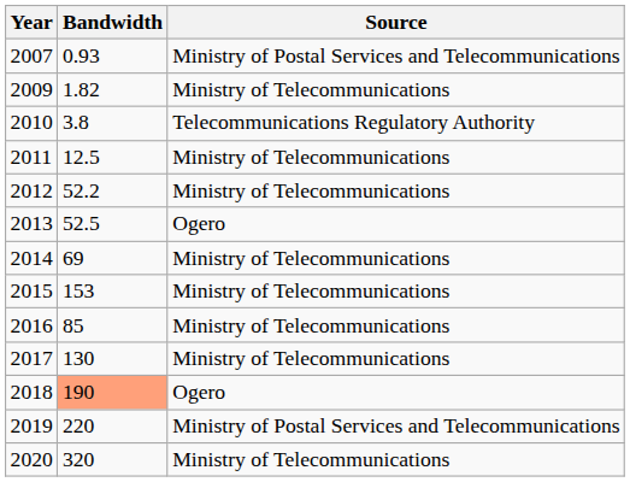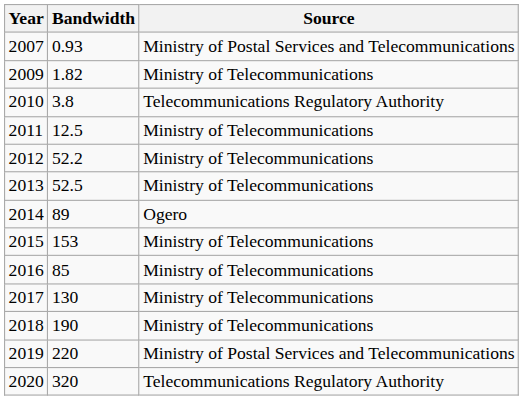 <table class="wikitable">
 <tr>
 <th>Year</th>
 <th>Bandwidth</th>
 <th>Source</th>
 </tr>
 <tr>
 <td>2007</td>
 <td>0.93</td>
 <td>Ministry of Postal Services and Telecommunications</td>
 </tr>
 <tr>
 <td>2009</td>
 <td>1.82</td>
 <td>Ministry of Telecommunications</td>
 </tr>
 <tr>
 <td>2010</td>
 <td>3.8</td>
 <td>Telecommunications Regulatory Authority</td>
 </tr>
 <tr>
 <td>2011</td>
 <td>12.5</td>
 <td>Ministry of Telecommunications</td>
 </tr>
 <tr>
 <td>2012</td>
 <td>52.2</td>
 <td>Ministry of Telecommunications</td>
 </tr>
 <tr>
 <td>2013</td>
 <td>52.5</td>
-<td>Ogero</td>
+<td>Ministry of Telecommunications</td>
 </tr>
 <tr>
 <td>2014</td>
-<td>69</td>
-<td>Ministry of Telecommunications</td>
+<td>89</td>
+<td>Ogero</td>
 </tr>
 <tr>
 <td>2015</td>
 <td>153</td>
 <td>Ministry of Telecommunications</td>
 </tr>
 <tr>
 <td>2016</td>
 <td>85</td>
 <td>Ministry of Telecommunications</td>
 </tr>
 <tr>
 <td>2017</td>
 <td>130</td>
 <td>Ministry of Telecommunications</td>
 </tr>
 <tr>
 <td>2018</td>
-<td style="background: lightsalmon;">190</td>
-<td>Ogero</td>
+<td>190</td>
+<td>Ministry of Telecommunications</td>
 </tr>
 <tr>
 <td>2019</td>
 <td>220</td>
 <td>Ministry of Postal Services and Telecommunications</td>
 </tr>
 <tr>
 <td>2020</td>
 <td>320</td>
-<td>Ministry of Telecommunications</td>
+<td>Telecommunications Regulatory Authority</td>
 </tr>
 </table>
